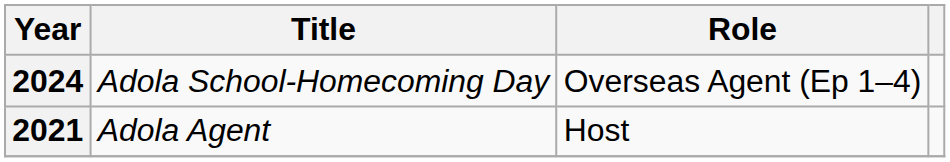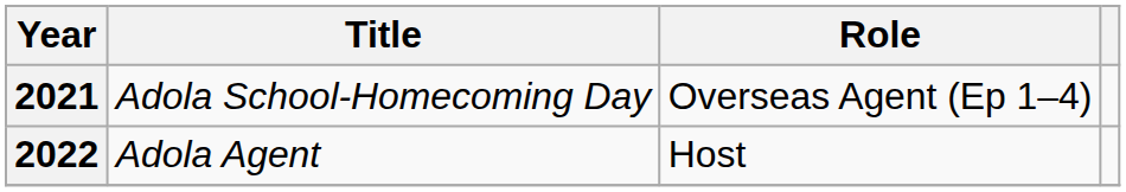 <table class="wikitable sortable plainrowheaders">
 <tr>
 <th scope="col">Year</th>
 <th scope="col">Title</th>
 <th scope="col">Role</th>
 <th scope="col" class="unsortable"></th>
 </tr>
 <tr>
-<th scope="row">2024</th>
+<th scope="row">2021</th>
 <td><em>Adola School-Homecoming Day</em></td>
 <td>Overseas Agent (Ep 1–4)</td>
 <td></td>
 </tr>
 <tr>
-<th scope="row">2021</th>
+<th scope="row">2022</th>
 <td><em>Adola Agent</em></td>
 <td>Host</td>
 <td></td>
 </tr>
 <tr>
 </tr>
 </table>
